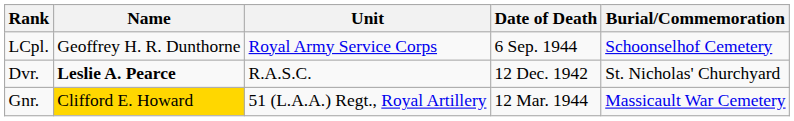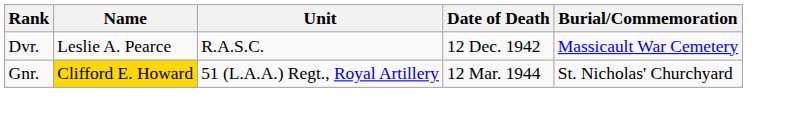 <table class="wikitable">
 <tr>
 <th>Rank</th>
 <th>Name</th>
 <th>Unit</th>
 <th>Date of Death</th>
 <th>Burial/Commemoration</th>
 </tr>
 <tr>
-<td>LCpl.</td>
-<td>Geoffrey H. R. Dunthorne</td>
-<td><a href='#'>Royal Army Service Corps</a></td>
-<td>6 Sep. 1944</td>
-<td><a href='#'>Schoonselhof Cemetery</a></td>
-</tr>
-<tr>
 <td>Dvr.</td>
-<td><strong>Leslie A. Pearce</strong></td>
+<td>Leslie A. Pearce</td>
 <td>R.A.S.C.</td>
 <td>12 Dec. 1942</td>
-<td>St. Nicholas' Churchyard</td>
+<td><a href='#'>Massicault War Cemetery</a></td>
 </tr>
 <tr>
 <td>Gnr.</td>
 <td style="background: gold;">Clifford E. Howard</td>
 <td>51 (L.A.A.) Regt., <a href='#'>Royal Artillery</a></td>
 <td>12 Mar. 1944</td>
-<td><a href='#'>Massicault War Cemetery</a></td>
+<td>St. Nicholas' Churchyard</td>
 </tr>
 </table>
